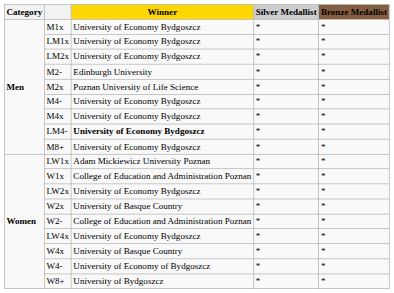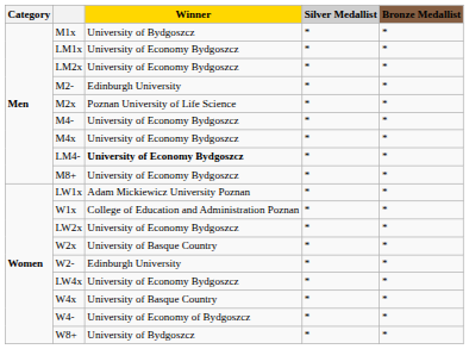 <table class=wikitable style="font-size:90%;">
 <tr>
 <th>Category</th>
 <th></th>
 <th style="background:#FFD700;">Winner</th>
 <th style="background:#CECECE;">Silver Medallist</th>
 <th style="background:#855E42;">Bronze Medallist</th>
 </tr>
 <tr>
 <td rowspan=9><strong>Men</strong></td>
 <td>M1x</td>
-<td>University of Economy Bydgoszcz <br> </td>
+<td>University of Bydgoszcz <br> </td>
 <td>*</td>
 <td>*</td>
 </tr>
 <tr>
 <td>LM1x</td>
 <td>University of Economy Bydgoszcz <br> </td>
 <td>*</td>
 <td>*</td>
 </tr>
 <tr>
 <td>LM2x</td>
 <td>University of Economy Bydgoszcz <br> </td>
 <td>*</td>
 <td>*</td>
 </tr>
 <tr>
 <td>M2-</td>
 <td>Edinburgh University  <br> </td>
 <td>*</td>
 <td>*</td>
 </tr>
 <tr>
 <td>M2x</td>
 <td>Poznan University of Life Science <br> </td>
 <td>*</td>
 <td>*</td>
 </tr>
 <tr>
 <td>M4-</td>
 <td>University of Economy Bydgoszcz <br> </td>
 <td>*</td>
 <td>*</td>
 </tr>
 <tr>
 <td>M4x</td>
 <td>University of Economy Bydgoszcz <br> </td>
 <td>*</td>
 <td>*</td>
 </tr>
 <tr>
 <td>LM4-</td>
 <td><strong>University of Economy Bydgoszcz <br> </strong></td>
 <td>*</td>
 <td>*</td>
 </tr>
 <tr>
 <td>M8+</td>
 <td>University of Economy Bydgoszcz <br> </td>
 <td>*</td>
 <td>*</td>
 </tr>
 <tr>
 <td rowspan=9><strong>Women</strong></td>
 <td>LW1x</td>
 <td>Adam Mickiewicz University Poznan <br> </td>
 <td>*</td>
 <td>*</td>
 </tr>
 <tr>
 <td>W1x</td>
 <td>College of Education and Administration Poznan <br> </td>
 <td>*</td>
 <td>*</td>
 </tr>
 <tr>
 <td>LW2x</td>
 <td>University of Economy Bydgoszcz  <br> </td>
 <td>*</td>
 <td>*</td>
 </tr>
 <tr>
 <td>W2x</td>
 <td>University of Basque Country <br> </td>
 <td>*</td>
 <td>*</td>
 </tr>
 <tr>
 <td>W2-</td>
-<td>College of Education and Administration Poznan <br> </td>
+<td>Edinburgh University  <br> </td>
 <td>*</td>
 <td>*</td>
 </tr>
 <tr>
 <td>LW4x</td>
 <td>University of Economy Bydgoszcz <br> </td>
 <td>*</td>
 <td>*</td>
 </tr>
 <tr>
 <td>W4x</td>
 <td>University of Basque Country <br> </td>
 <td>*</td>
 <td>*</td>
 </tr>
 <tr>
 <td>W4-</td>
 <td>University of Economy of Bydgoszcz  <br> </td>
 <td>*</td>
 <td>*</td>
 </tr>
 <tr>
 <td>W8+</td>
 <td>University of Bydgoszcz <br> </td>
 <td>*</td>
 <td>*</td>
 </tr>
 </table>
